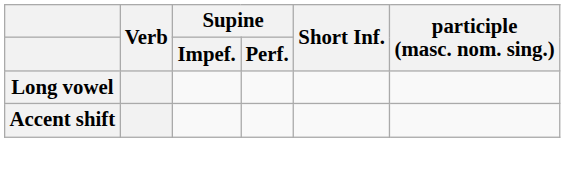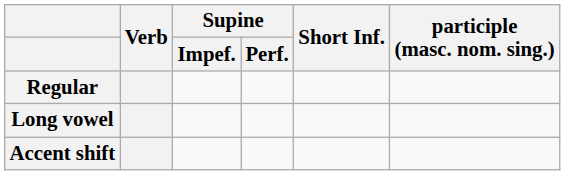 <table class="wikitable mw-collapsible mw-collapsed">
 <tr>
 <th></th>
 <th rowspan="2">Verb</th>
 <th colspan="2">Supine</th>
 <th rowspan="2">Short Inf.</th>
 <th rowspan="2"> participle<br>(masc. nom. sing.)</th>
 </tr>
 <tr>
 <th></th>
 <th>Impef.</th>
 <th>Perf.</th>
+</tr>
+<tr>
+<th>Regular</th>
+<th></th>
+<td></td>
+<td></td>
+<td></td>
+<td></td>
 </tr>
 <tr>
 <th>Long vowel</th>
 <th></th>
 <td></td>
 <td></td>
 <td></td>
 <td></td>
 </tr>
 <tr>
 <th>Accent shift</th>
 <th></th>
 <td></td>
 <td></td>
 <td></td>
 <td></td>
 </tr>
 </table>
